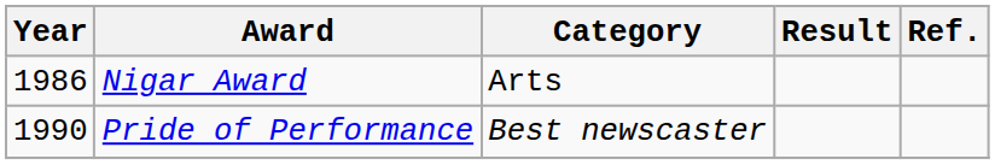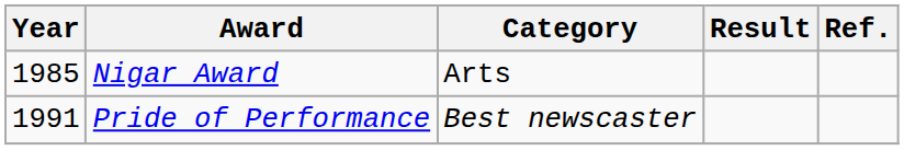 <table class="wikitable">
 <tr>
 <th>Year</th>
 <th>Award</th>
 <th>Category</th>
 <th>Result</th>
 <th>Ref.</th>
 </tr>
 <tr>
-<td>1986</td>
+<td>1985</td>
 <td><em><a href='#'>Nigar Award</a></em></td>
 <td>Arts</td>
 <td></td>
 <td></td>
 </tr>
 <tr>
-<td>1990</td>
+<td>1991</td>
 <td><em><a href='#'>Pride of Performance</a></em></td>
 <td><em>Best newscaster</em></td>
 <td></td>
 <td></td>
 </tr>
 <tr>
 </tr>
 </table>
